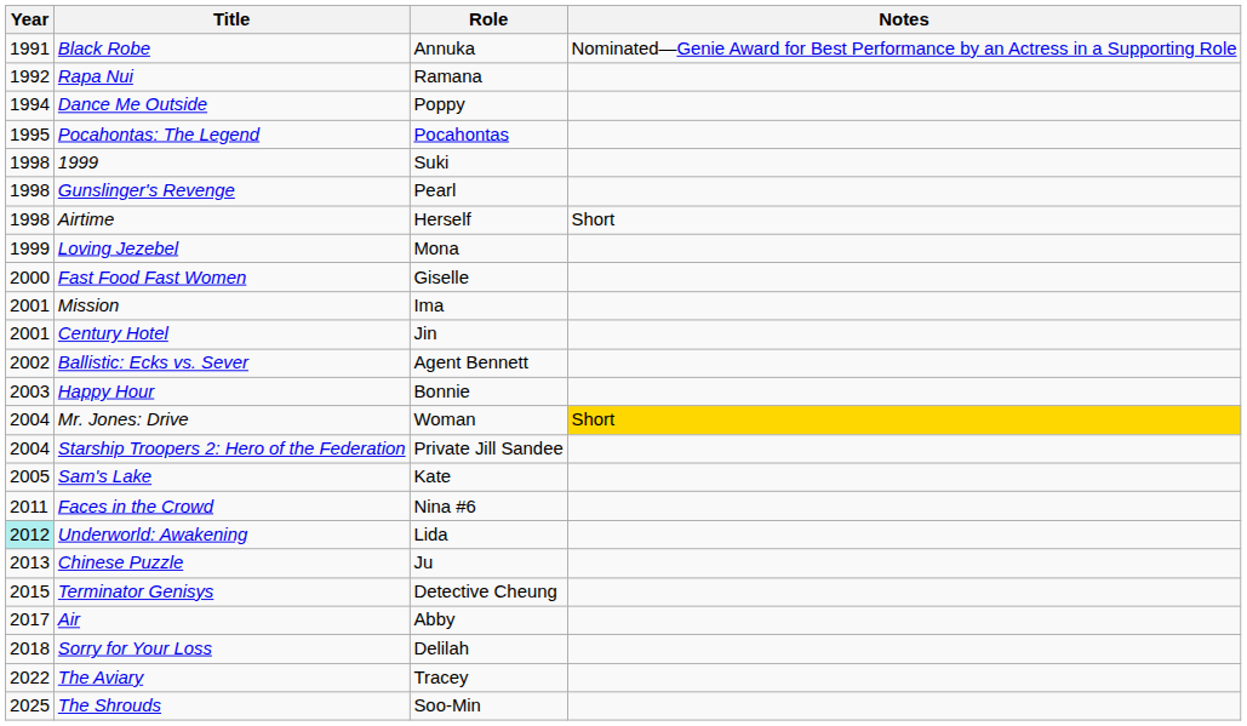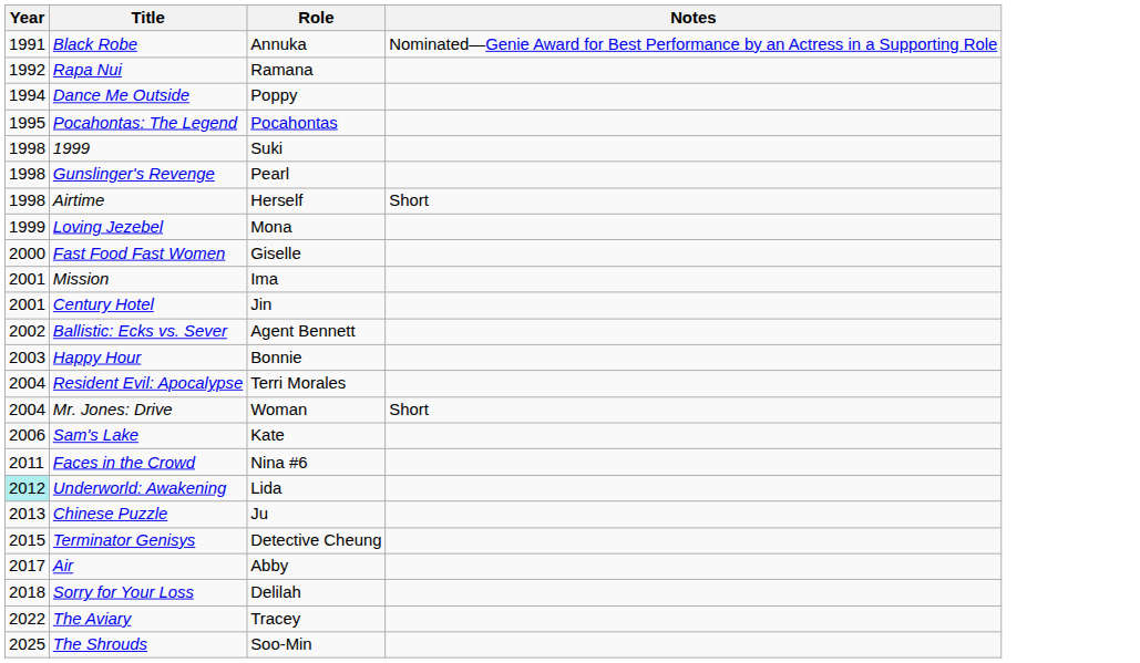 <table class="wikitable sortable">
 <tr>
 <th>Year</th>
 <th>Title</th>
 <th>Role</th>
 <th class="unsortable">Notes</th>
 </tr>
 <tr>
 <td>1991</td>
 <td><em><a href='#'>Black Robe</a></em></td>
 <td>Annuka</td>
 <td>Nominated—<a href='#'>Genie Award for Best Performance by an Actress in a Supporting Role</a></td>
 </tr>
 <tr>
 <td>1992</td>
 <td><em><a href='#'>Rapa Nui</a></em></td>
 <td>Ramana</td>
 <td></td>
 </tr>
 <tr>
 <td>1994</td>
 <td><em><a href='#'>Dance Me Outside</a></em></td>
 <td>Poppy</td>
 <td></td>
 </tr>
 <tr>
 <td>1995</td>
 <td><em><a href='#'>Pocahontas: The Legend</a></em></td>
 <td><a href='#'>Pocahontas</a></td>
 <td></td>
 </tr>
 <tr>
 <td>1998</td>
 <td><em>1999</em></td>
 <td>Suki</td>
 <td></td>
 </tr>
 <tr>
 <td>1998</td>
 <td><em><a href='#'>Gunslinger's Revenge</a></em></td>
 <td>Pearl</td>
 <td></td>
 </tr>
 <tr>
 <td>1998</td>
 <td><em>Airtime</em></td>
 <td>Herself</td>
 <td>Short</td>
 </tr>
 <tr>
 <td>1999</td>
 <td><em><a href='#'>Loving Jezebel</a></em></td>
 <td>Mona</td>
 <td></td>
 </tr>
 <tr>
 <td>2000</td>
 <td><em><a href='#'>Fast Food Fast Women</a></em></td>
 <td>Giselle</td>
 <td></td>
 </tr>
 <tr>
 <td>2001</td>
 <td><em>Mission</em></td>
 <td>Ima</td>
 <td></td>
 </tr>
 <tr>
 <td>2001</td>
 <td><em><a href='#'>Century Hotel</a></em></td>
 <td>Jin</td>
 <td></td>
 </tr>
 <tr>
 <td>2002</td>
 <td><em><a href='#'>Ballistic: Ecks vs. Sever</a></em></td>
 <td>Agent Bennett</td>
 <td></td>
 </tr>
 <tr>
 <td>2003</td>
 <td><em><a href='#'>Happy Hour</a></em></td>
 <td>Bonnie</td>
 <td></td>
 </tr>
 <tr>
 <td>2004</td>
-<td><em>Mr. Jones: Drive</em></td>
-<td>Woman</td>
-<td style="background: gold;">Short</td>
+<td><em><a href='#'>Resident Evil: Apocalypse</a></em></td>
+<td>Terri Morales</td>
+<td></td>
 </tr>
 <tr>
 <td>2004</td>
-<td><em><a href='#'>Starship Troopers 2: Hero of the Federation</a></em></td>
-<td>Private Jill Sandee</td>
-<td></td>
+<td><em>Mr. Jones: Drive</em></td>
+<td>Woman</td>
+<td>Short</td>
 </tr>
 <tr>
-<td>2005</td>
+<td>2006</td>
 <td><em><a href='#'>Sam's Lake</a></em></td>
 <td>Kate</td>
 <td></td>
 </tr>
 <tr>
 <td>2011</td>
 <td><em><a href='#'>Faces in the Crowd</a></em></td>
 <td>Nina #6</td>
 <td></td>
 </tr>
 <tr>
 <td style="background: paleturquoise;">2012</td>
 <td><em><a href='#'>Underworld: Awakening</a></em></td>
 <td>Lida</td>
 <td></td>
 </tr>
 <tr>
 <td>2013</td>
 <td><em><a href='#'>Chinese Puzzle</a></em></td>
 <td>Ju</td>
 <td></td>
 </tr>
 <tr>
 <td>2015</td>
 <td><em><a href='#'>Terminator Genisys</a></em></td>
 <td>Detective Cheung</td>
 <td></td>
 </tr>
 <tr>
 <td>2017</td>
 <td><em><a href='#'>Air</a></em></td>
 <td>Abby</td>
 <td></td>
 </tr>
 <tr>
 <td>2018</td>
 <td><em><a href='#'>Sorry for Your Loss</a></em></td>
 <td>Delilah</td>
 <td></td>
 </tr>
 <tr>
 <td>2022</td>
 <td data-sort-value="Aviary, The"><em><a href='#'>The Aviary</a></em></td>
 <td>Tracey</td>
 <td></td>
 </tr>
 <tr>
 <td>2025</td>
 <td data-sort-value="Shrouds, The"><em><a href='#'>The Shrouds</a></em></td>
 <td>Soo-Min</td>
 </tr>
 </table>
